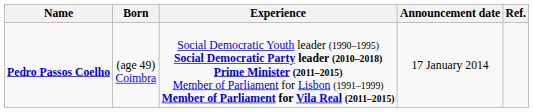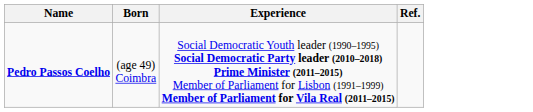 <table class="wikitable" style="text-align:center">
 <tr>
 <th>Name</th>
 <th>Born</th>
 <th>Experience</th>
-<th>Announcement date</th>
 <th class="unsortable">Ref.</th>
 </tr>
 <tr>
 <td><br><strong><a href='#'>Pedro Passos Coelho</a></strong></td>
 <td><br>(age 49)<br><a href='#'>Coimbra</a></td>
 <td><br><a href='#'>Social Democratic Youth</a> leader <small>(1990–1995)</small><br><strong><a href='#'>Social Democratic Party</a> leader <small>(2010–2018)</small></strong><br><strong><a href='#'>Prime Minister</a> <small>(2011–2015)</small></strong><br><a href='#'>Member of Parliament</a> for <a href='#'>Lisbon</a> <small>(1991–1999)</small><br><strong><a href='#'>Member of Parliament</a> for <a href='#'>Vila Real</a> <small>(2011–2015)</small></strong></td>
-<td>17 January 2014</td>
 <td></td>
 </tr>
 </table>
